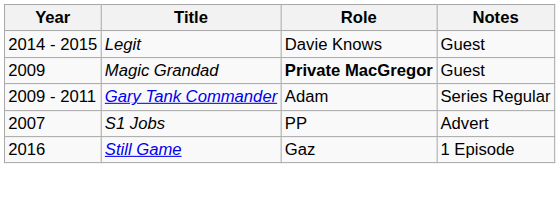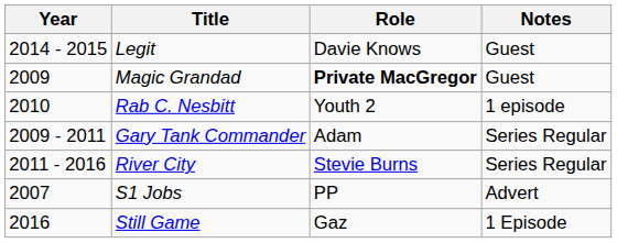 <table class="wikitable sortable">
 <tr>
 <th>Year</th>
 <th>Title</th>
 <th>Role</th>
 <th>Notes</th>
 </tr>
 <tr>
 <td>2014  - 2015</td>
 <td><em>Legit</em></td>
 <td>Davie Knows</td>
 <td>Guest</td>
 </tr>
 <tr>
 <td>2009</td>
 <td><em>Magic Grandad</em></td>
 <td><strong>Private MacGregor</strong></td>
 <td>Guest</td>
 </tr>
 <tr>
+<td>2010</td>
+<td><em><a href='#'>Rab C. Nesbitt</a></em></td>
+<td>Youth 2</td>
+<td>1 episode</td>
+</tr>
+<tr>
 <td>2009  - 2011</td>
 <td><em><a href='#'>Gary Tank Commander</a></em></td>
 <td>Adam</td>
+<td>Series Regular</td>
+</tr>
+<tr>
+<td>2011  - 2016</td>
+<td><em><a href='#'>River City</a></em></td>
+<td><a href='#'>Stevie Burns</a></td>
 <td>Series Regular</td>
 </tr>
 <tr>
 <td>2007</td>
 <td><em>S1 Jobs</em></td>
 <td>PP</td>
 <td>Advert</td>
 </tr>
 <tr>
 <td>2016</td>
 <td><em><a href='#'>Still Game</a></em></td>
 <td>Gaz</td>
 <td>1 Episode</td>
 </tr>
 </table>
